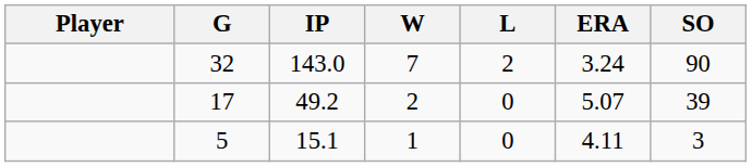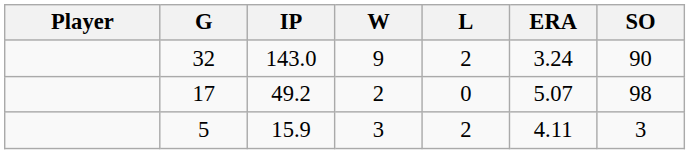 <table class="wikitable sortable">
 <tr>
 <th bgcolor="#DDDDFF" width="16%">Player</th>
 <th bgcolor="#DDDDFF" width="9%">G</th>
 <th bgcolor="#DDDDFF" width="9%">IP</th>
 <th bgcolor="#DDDDFF" width="9%">W</th>
 <th bgcolor="#DDDDFF" width="9%">L</th>
 <th bgcolor="#DDDDFF" width="9%">ERA</th>
 <th bgcolor="#DDDDFF" width="9%">SO</th>
 </tr>
 <tr align="center">
 <td></td>
 <td>32</td>
 <td>143.0</td>
-<td>7</td>
+<td>9</td>
 <td>2</td>
 <td>3.24</td>
 <td>90</td>
 </tr>
 <tr align="center">
 <td></td>
 <td>17</td>
 <td>49.2</td>
 <td>2</td>
 <td>0</td>
 <td>5.07</td>
-<td>39</td>
+<td>98</td>
 </tr>
 <tr align="center">
 <td></td>
 <td>5</td>
-<td>15.1</td>
-<td>1</td>
-<td>0</td>
+<td>15.9</td>
+<td>3</td>
+<td>2</td>
 <td>4.11</td>
 <td>3</td>
 </tr>
 </table>
